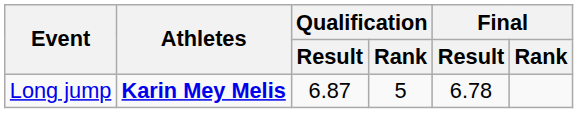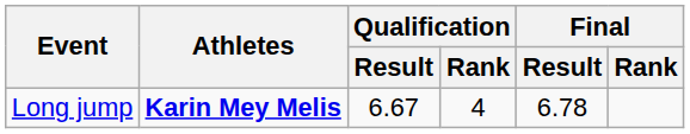 <table class="wikitable" border="1" style="font-size:90%">
 <tr>
 <th rowspan="2">Event</th>
 <th rowspan="2">Athletes</th>
 <th colspan="2">Qualification</th>
 <th colspan="2">Final</th>
 </tr>
 <tr>
 <th>Result</th>
 <th>Rank</th>
 <th>Result</th>
 <th>Rank</th>
 </tr>
 <tr>
 <td rowspan="1"><a href='#'>Long jump</a></td>
 <td><strong><a href='#'>Karin Mey Melis</a></strong></td>
-<td align=center>6.87</td>
-<td align=center>5</td>
+<td align=center>6.67</td>
+<td align=center>4</td>
 <td align=center>6.78</td>
 <td align=center></td>
 </tr>
 </table>
